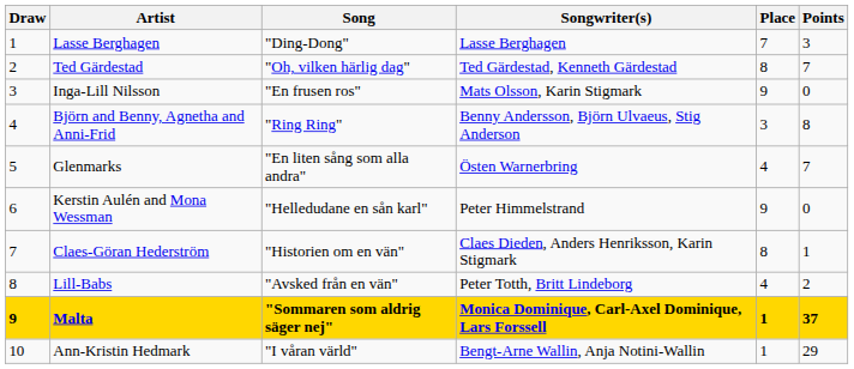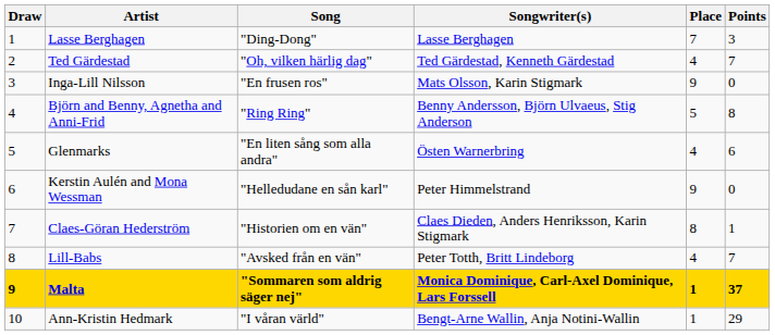 <table class="sortable wikitable">
 <tr>
 <th>Draw</th>
 <th>Artist</th>
 <th>Song</th>
 <th>Songwriter(s)</th>
 <th>Place</th>
 <th>Points</th>
 </tr>
 <tr --->
 <td>1</td>
 <td><a href='#'>Lasse Berghagen</a></td>
 <td>"Ding-Dong"</td>
 <td><a href='#'>Lasse Berghagen</a></td>
 <td>7</td>
 <td>3</td>
 </tr>
 <tr --->
 <td>2</td>
 <td><a href='#'>Ted Gärdestad</a></td>
 <td>"<a href='#'>Oh, vilken härlig dag</a>"</td>
 <td><a href='#'>Ted Gärdestad</a>, <a href='#'>Kenneth Gärdestad</a></td>
-<td>8</td>
+<td>4</td>
 <td>7</td>
 </tr>
 <tr --->
 <td>3</td>
 <td>Inga-Lill Nilsson</td>
 <td>"En frusen ros"</td>
 <td><a href='#'>Mats Olsson</a>, Karin Stigmark</td>
 <td>9</td>
 <td>0</td>
 </tr>
 <tr --->
 <td>4</td>
 <td><a href='#'>Björn and Benny, Agnetha and Anni-Frid</a></td>
 <td>"<a href='#'>Ring Ring</a>"</td>
 <td><a href='#'>Benny Andersson</a>, <a href='#'>Björn Ulvaeus</a>, <a href='#'>Stig Anderson</a></td>
-<td>3</td>
+<td>5</td>
 <td>8</td>
 </tr>
 <tr --->
 <td>5</td>
 <td>Glenmarks</td>
 <td>"En liten sång som alla andra"</td>
 <td><a href='#'>Östen Warnerbring</a></td>
 <td>4</td>
-<td>7</td>
+<td>6</td>
 </tr>
 <tr --->
 <td>6</td>
 <td>Kerstin Aulén and <a href='#'>Mona Wessman</a></td>
 <td>"Helledudane en sån karl"</td>
 <td>Peter Himmelstrand</td>
 <td>9</td>
 <td>0</td>
 </tr>
 <tr --->
 <td>7</td>
 <td><a href='#'>Claes-Göran Hederström</a></td>
 <td>"Historien om en vän"</td>
 <td><a href='#'>Claes Dieden</a>, Anders Henriksson, Karin Stigmark</td>
 <td>8</td>
 <td>1</td>
 </tr>
 <tr --->
 <td>8</td>
 <td><a href='#'>Lill-Babs</a></td>
 <td>"Avsked från en vän"</td>
 <td>Peter Totth, <a href='#'>Britt Lindeborg</a></td>
 <td>4</td>
-<td>2</td>
+<td>7</td>
 </tr>
 <tr style="font-weight:bold;background:gold;">
 <td>9</td>
 <td><a href='#'>Malta</a></td>
 <td>"Sommaren som aldrig säger nej"</td>
 <td><a href='#'>Monica Dominique</a>, Carl-Axel Dominique, <a href='#'>Lars Forssell</a></td>
 <td>1</td>
 <td>37</td>
 </tr>
 <tr --->
 <td>10</td>
 <td>Ann-Kristin Hedmark</td>
 <td>"I våran värld"</td>
 <td><a href='#'>Bengt-Arne Wallin</a>, Anja Notini-Wallin</td>
 <td>1</td>
 <td>29</td>
 </tr>
 </table>
